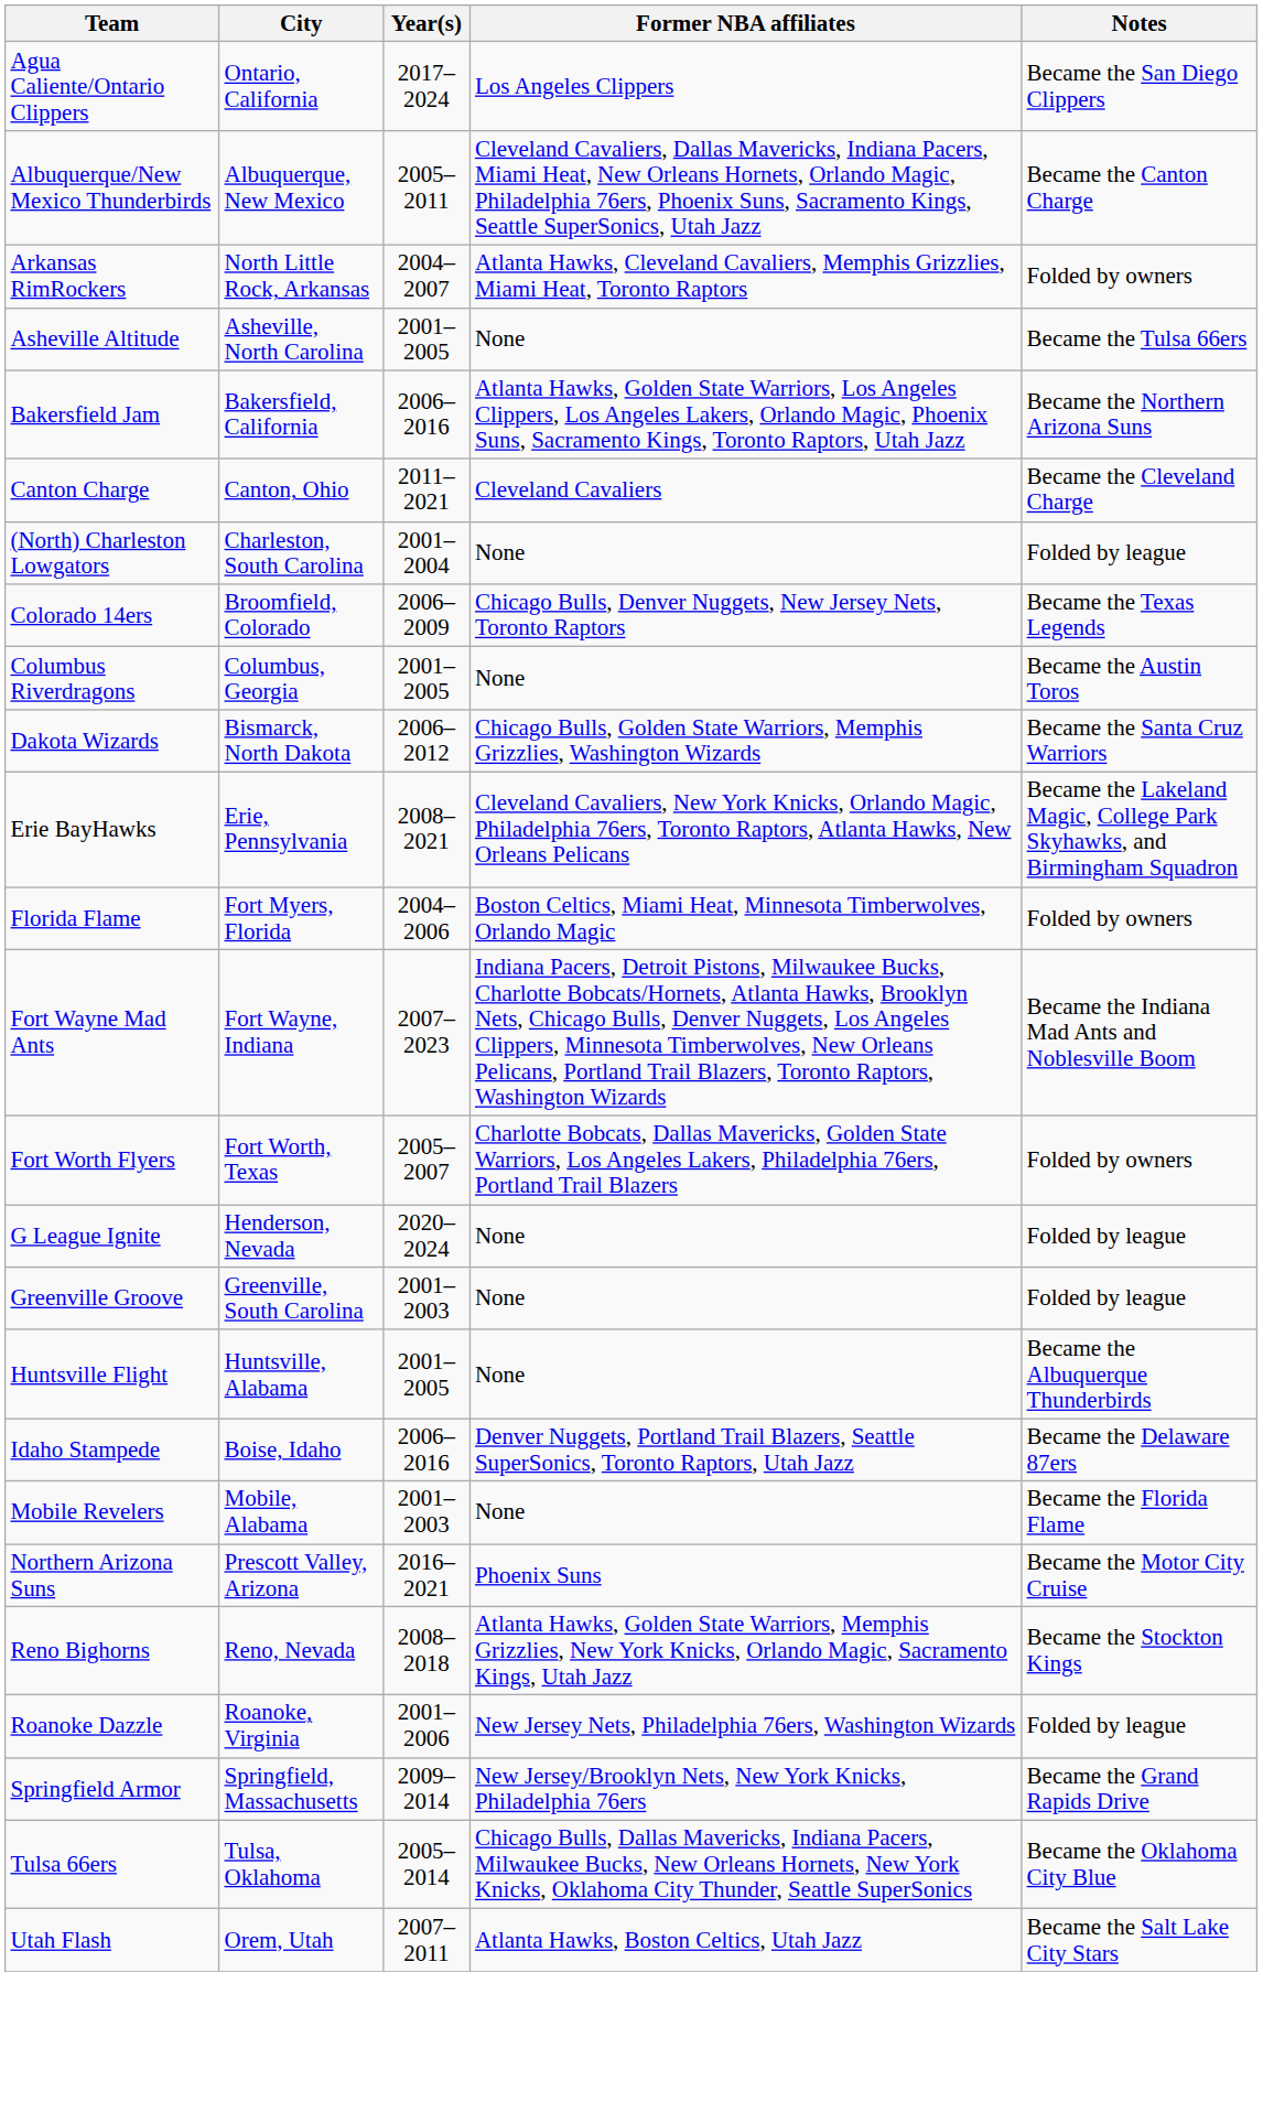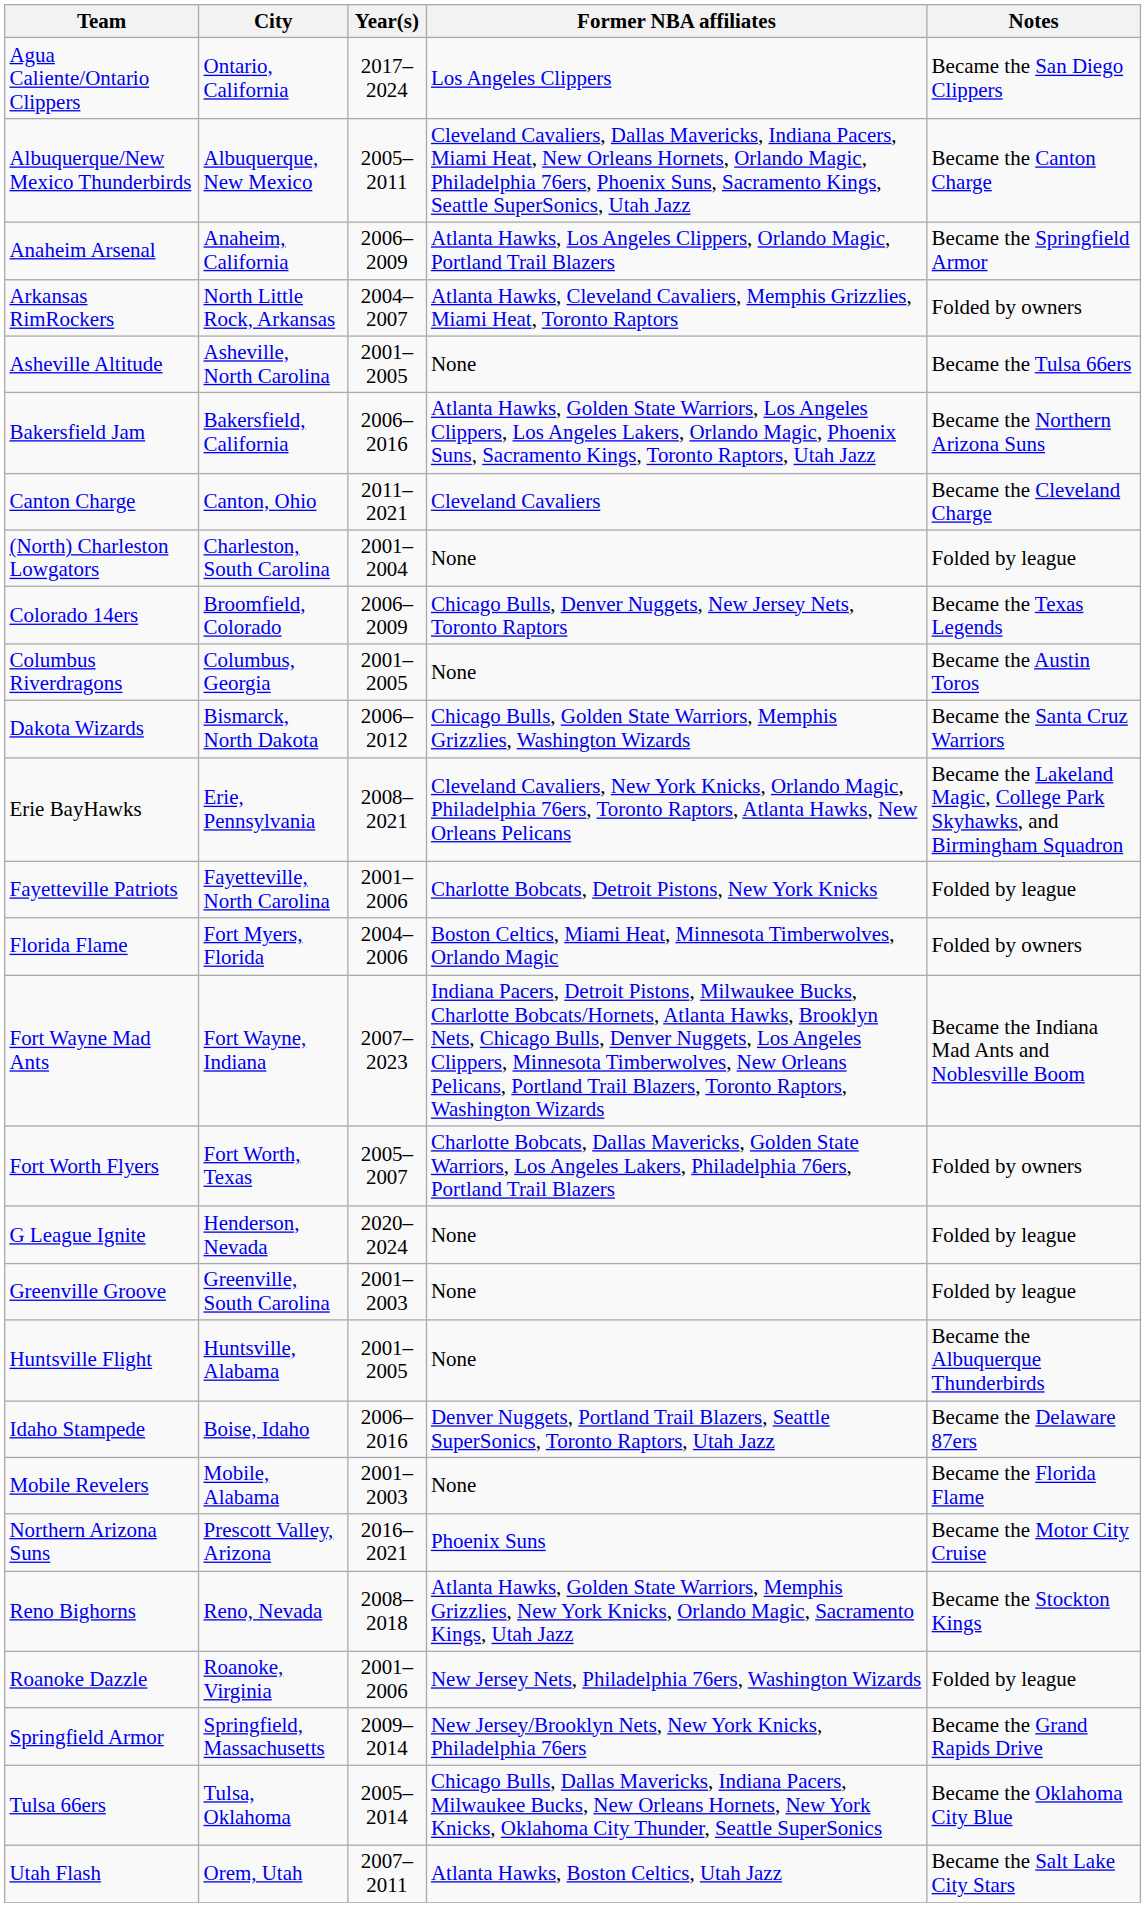 <table class="wikitable sortable" style="text-align:left">
 <tr>
 <th>Team</th>
 <th>City</th>
 <th>Year(s)</th>
 <th>Former NBA affiliates</th>
 <th>Notes</th>
 </tr>
 <tr>
 <td><a href='#'>Agua Caliente/Ontario Clippers</a></td>
 <td><a href='#'>Ontario, California</a></td>
 <td align=center>2017–2024</td>
 <td><a href='#'>Los Angeles Clippers</a></td>
 <td>Became the <a href='#'>San Diego Clippers</a></td>
 </tr>
 <tr>
 <td><a href='#'>Albuquerque/New Mexico Thunderbirds</a></td>
 <td><a href='#'>Albuquerque, New Mexico</a></td>
 <td align=center>2005–2011</td>
 <td><a href='#'>Cleveland Cavaliers</a>, <a href='#'>Dallas Mavericks</a>, <a href='#'>Indiana Pacers</a>, <a href='#'>Miami Heat</a>, <a href='#'>New Orleans Hornets</a>, <a href='#'>Orlando Magic</a>, <a href='#'>Philadelphia 76ers</a>, <a href='#'>Phoenix Suns</a>, <a href='#'>Sacramento Kings</a>, <a href='#'>Seattle SuperSonics</a>, <a href='#'>Utah Jazz</a></td>
 <td>Became the <a href='#'>Canton Charge</a></td>
+</tr>
+<tr>
+<td><a href='#'>Anaheim Arsenal</a></td>
+<td><a href='#'>Anaheim, California</a></td>
+<td align=center>2006–2009</td>
+<td><a href='#'>Atlanta Hawks</a>, <a href='#'>Los Angeles Clippers</a>, <a href='#'>Orlando Magic</a>, <a href='#'>Portland Trail Blazers</a></td>
+<td>Became the <a href='#'>Springfield Armor</a></td>
 </tr>
 <tr>
 <td><a href='#'>Arkansas RimRockers</a></td>
 <td><a href='#'>North Little Rock, Arkansas</a></td>
 <td align=center>2004–2007</td>
 <td><a href='#'>Atlanta Hawks</a>, <a href='#'>Cleveland Cavaliers</a>, <a href='#'>Memphis Grizzlies</a>, <a href='#'>Miami Heat</a>, <a href='#'>Toronto Raptors</a></td>
 <td>Folded by owners</td>
 </tr>
 <tr>
 <td><a href='#'>Asheville Altitude</a></td>
 <td><a href='#'>Asheville, North Carolina</a></td>
 <td align=center>2001–2005</td>
 <td>None</td>
 <td>Became the <a href='#'>Tulsa 66ers</a></td>
 </tr>
 <tr>
 <td><a href='#'>Bakersfield Jam</a></td>
 <td><a href='#'>Bakersfield, California</a></td>
 <td align=center>2006–2016</td>
 <td><a href='#'>Atlanta Hawks</a>, <a href='#'>Golden State Warriors</a>, <a href='#'>Los Angeles Clippers</a>, <a href='#'>Los Angeles Lakers</a>, <a href='#'>Orlando Magic</a>, <a href='#'>Phoenix Suns</a>, <a href='#'>Sacramento Kings</a>, <a href='#'>Toronto Raptors</a>, <a href='#'>Utah Jazz</a></td>
 <td>Became the <a href='#'>Northern Arizona Suns</a></td>
 </tr>
 <tr>
 <td><a href='#'>Canton Charge</a></td>
 <td><a href='#'>Canton, Ohio</a></td>
 <td align=center>2011–2021</td>
 <td><a href='#'>Cleveland Cavaliers</a></td>
 <td>Became the <a href='#'>Cleveland Charge</a></td>
 </tr>
 <tr>
 <td><a href='#'>(North) Charleston Lowgators</a></td>
 <td><a href='#'>Charleston, South Carolina</a></td>
 <td align=center>2001–2004</td>
 <td>None</td>
 <td>Folded by league</td>
 </tr>
 <tr>
 <td><a href='#'>Colorado 14ers</a></td>
 <td><a href='#'>Broomfield, Colorado</a></td>
 <td align=center>2006–2009</td>
 <td><a href='#'>Chicago Bulls</a>, <a href='#'>Denver Nuggets</a>, <a href='#'>New Jersey Nets</a>, <a href='#'>Toronto Raptors</a></td>
 <td>Became the <a href='#'>Texas Legends</a></td>
 </tr>
 <tr>
 <td><a href='#'>Columbus Riverdragons</a></td>
 <td><a href='#'>Columbus, Georgia</a></td>
 <td align=center>2001–2005</td>
 <td>None</td>
 <td>Became the <a href='#'>Austin Toros</a></td>
 </tr>
 <tr>
 <td><a href='#'>Dakota Wizards</a></td>
 <td><a href='#'>Bismarck, North Dakota</a></td>
 <td align=center>2006–2012</td>
 <td><a href='#'>Chicago Bulls</a>, <a href='#'>Golden State Warriors</a>, <a href='#'>Memphis Grizzlies</a>, <a href='#'>Washington Wizards</a></td>
 <td>Became the <a href='#'>Santa Cruz Warriors</a></td>
 </tr>
 <tr>
 <td>Erie BayHawks</td>
 <td><a href='#'>Erie, Pennsylvania</a></td>
 <td align=center>2008–2021</td>
 <td><a href='#'>Cleveland Cavaliers</a>, <a href='#'>New York Knicks</a>, <a href='#'>Orlando Magic</a>, <a href='#'>Philadelphia 76ers</a>, <a href='#'>Toronto Raptors</a>, <a href='#'>Atlanta Hawks</a>, <a href='#'>New Orleans Pelicans</a></td>
 <td>Became the <a href='#'>Lakeland Magic</a>, <a href='#'>College Park Skyhawks</a>, and <a href='#'>Birmingham Squadron</a></td>
+</tr>
+<tr>
+<td><a href='#'>Fayetteville Patriots</a></td>
+<td><a href='#'>Fayetteville, North Carolina</a></td>
+<td align=center>2001–2006</td>
+<td><a href='#'>Charlotte Bobcats</a>, <a href='#'>Detroit Pistons</a>, <a href='#'>New York Knicks</a></td>
+<td>Folded by league</td>
 </tr>
 <tr>
 <td><a href='#'>Florida Flame</a></td>
 <td><a href='#'>Fort Myers, Florida</a></td>
 <td align=center>2004–2006</td>
 <td><a href='#'>Boston Celtics</a>, <a href='#'>Miami Heat</a>, <a href='#'>Minnesota Timberwolves</a>, <a href='#'>Orlando Magic</a></td>
 <td>Folded by owners</td>
 </tr>
 <tr>
 <td><a href='#'>Fort Wayne Mad Ants</a></td>
 <td><a href='#'>Fort Wayne, Indiana</a></td>
 <td align=center>2007–2023</td>
 <td><a href='#'>Indiana Pacers</a>, <a href='#'>Detroit Pistons</a>, <a href='#'>Milwaukee Bucks</a>, <a href='#'>Charlotte Bobcats/Hornets</a>, <a href='#'>Atlanta Hawks</a>, <a href='#'>Brooklyn Nets</a>, <a href='#'>Chicago Bulls</a>, <a href='#'>Denver Nuggets</a>, <a href='#'>Los Angeles Clippers</a>, <a href='#'>Minnesota Timberwolves</a>, <a href='#'>New Orleans Pelicans</a>, <a href='#'>Portland Trail Blazers</a>, <a href='#'>Toronto Raptors</a>, <a href='#'>Washington Wizards</a></td>
 <td>Became the Indiana Mad Ants and <a href='#'>Noblesville Boom</a></td>
 </tr>
 <tr>
 <td><a href='#'>Fort Worth Flyers</a></td>
 <td><a href='#'>Fort Worth, Texas</a></td>
 <td align=center>2005–2007</td>
 <td><a href='#'>Charlotte Bobcats</a>, <a href='#'>Dallas Mavericks</a>, <a href='#'>Golden State Warriors</a>, <a href='#'>Los Angeles Lakers</a>, <a href='#'>Philadelphia 76ers</a>, <a href='#'>Portland Trail Blazers</a></td>
 <td>Folded by owners</td>
 </tr>
 <tr>
 <td><a href='#'>G League Ignite</a></td>
 <td><a href='#'>Henderson, Nevada</a></td>
 <td align=center>2020–2024</td>
 <td>None</td>
 <td>Folded by league</td>
 </tr>
 <tr>
 <td><a href='#'>Greenville Groove</a></td>
 <td><a href='#'>Greenville, South Carolina</a></td>
 <td align=center>2001–2003</td>
 <td>None</td>
 <td>Folded by league</td>
 </tr>
 <tr>
 <td><a href='#'>Huntsville Flight</a></td>
 <td><a href='#'>Huntsville, Alabama</a></td>
 <td align=center>2001–2005</td>
 <td>None</td>
 <td>Became the <a href='#'>Albuquerque Thunderbirds</a></td>
 </tr>
 <tr>
 <td><a href='#'>Idaho Stampede</a></td>
 <td><a href='#'>Boise, Idaho</a></td>
 <td align=center>2006–2016</td>
 <td><a href='#'>Denver Nuggets</a>, <a href='#'>Portland Trail Blazers</a>, <a href='#'>Seattle SuperSonics</a>, <a href='#'>Toronto Raptors</a>, <a href='#'>Utah Jazz</a></td>
 <td>Became the <a href='#'>Delaware 87ers</a></td>
 </tr>
 <tr>
 <td><a href='#'>Mobile Revelers</a></td>
 <td><a href='#'>Mobile, Alabama</a></td>
 <td align=center>2001–2003</td>
 <td>None</td>
 <td>Became the <a href='#'>Florida Flame</a></td>
 </tr>
 <tr>
 <td><a href='#'>Northern Arizona Suns</a></td>
 <td><a href='#'>Prescott Valley, Arizona</a></td>
 <td align=center>2016–2021</td>
 <td><a href='#'>Phoenix Suns</a></td>
 <td>Became the <a href='#'>Motor City Cruise</a></td>
 </tr>
 <tr>
 <td><a href='#'>Reno Bighorns</a></td>
 <td><a href='#'>Reno, Nevada</a></td>
 <td align=center>2008–2018</td>
 <td><a href='#'>Atlanta Hawks</a>, <a href='#'>Golden State Warriors</a>, <a href='#'>Memphis Grizzlies</a>, <a href='#'>New York Knicks</a>, <a href='#'>Orlando Magic</a>, <a href='#'>Sacramento Kings</a>, <a href='#'>Utah Jazz</a></td>
 <td>Became the <a href='#'>Stockton Kings</a></td>
 </tr>
 <tr>
 <td><a href='#'>Roanoke Dazzle</a></td>
 <td><a href='#'>Roanoke, Virginia</a></td>
 <td align=center>2001–2006</td>
 <td><a href='#'>New Jersey Nets</a>, <a href='#'>Philadelphia 76ers</a>, <a href='#'>Washington Wizards</a></td>
 <td>Folded by league</td>
 </tr>
 <tr>
 <td><a href='#'>Springfield Armor</a></td>
 <td><a href='#'>Springfield, Massachusetts</a></td>
 <td align=center>2009–2014</td>
 <td><a href='#'>New Jersey/Brooklyn Nets</a>, <a href='#'>New York Knicks</a>, <a href='#'>Philadelphia 76ers</a></td>
 <td>Became the <a href='#'>Grand Rapids Drive</a></td>
 </tr>
 <tr>
 <td><a href='#'>Tulsa 66ers</a></td>
 <td><a href='#'>Tulsa, Oklahoma</a></td>
 <td align=center>2005–2014</td>
 <td><a href='#'>Chicago Bulls</a>, <a href='#'>Dallas Mavericks</a>, <a href='#'>Indiana Pacers</a>, <a href='#'>Milwaukee Bucks</a>, <a href='#'>New Orleans Hornets</a>, <a href='#'>New York Knicks</a>, <a href='#'>Oklahoma City Thunder</a>, <a href='#'>Seattle SuperSonics</a></td>
 <td>Became the <a href='#'>Oklahoma City Blue</a></td>
 </tr>
 <tr>
 <td><a href='#'>Utah Flash</a></td>
 <td><a href='#'>Orem, Utah</a></td>
 <td align=center>2007–2011</td>
 <td><a href='#'>Atlanta Hawks</a>, <a href='#'>Boston Celtics</a>, <a href='#'>Utah Jazz</a></td>
 <td>Became the <a href='#'>Salt Lake City Stars</a></td>
 </tr>
 </table>
